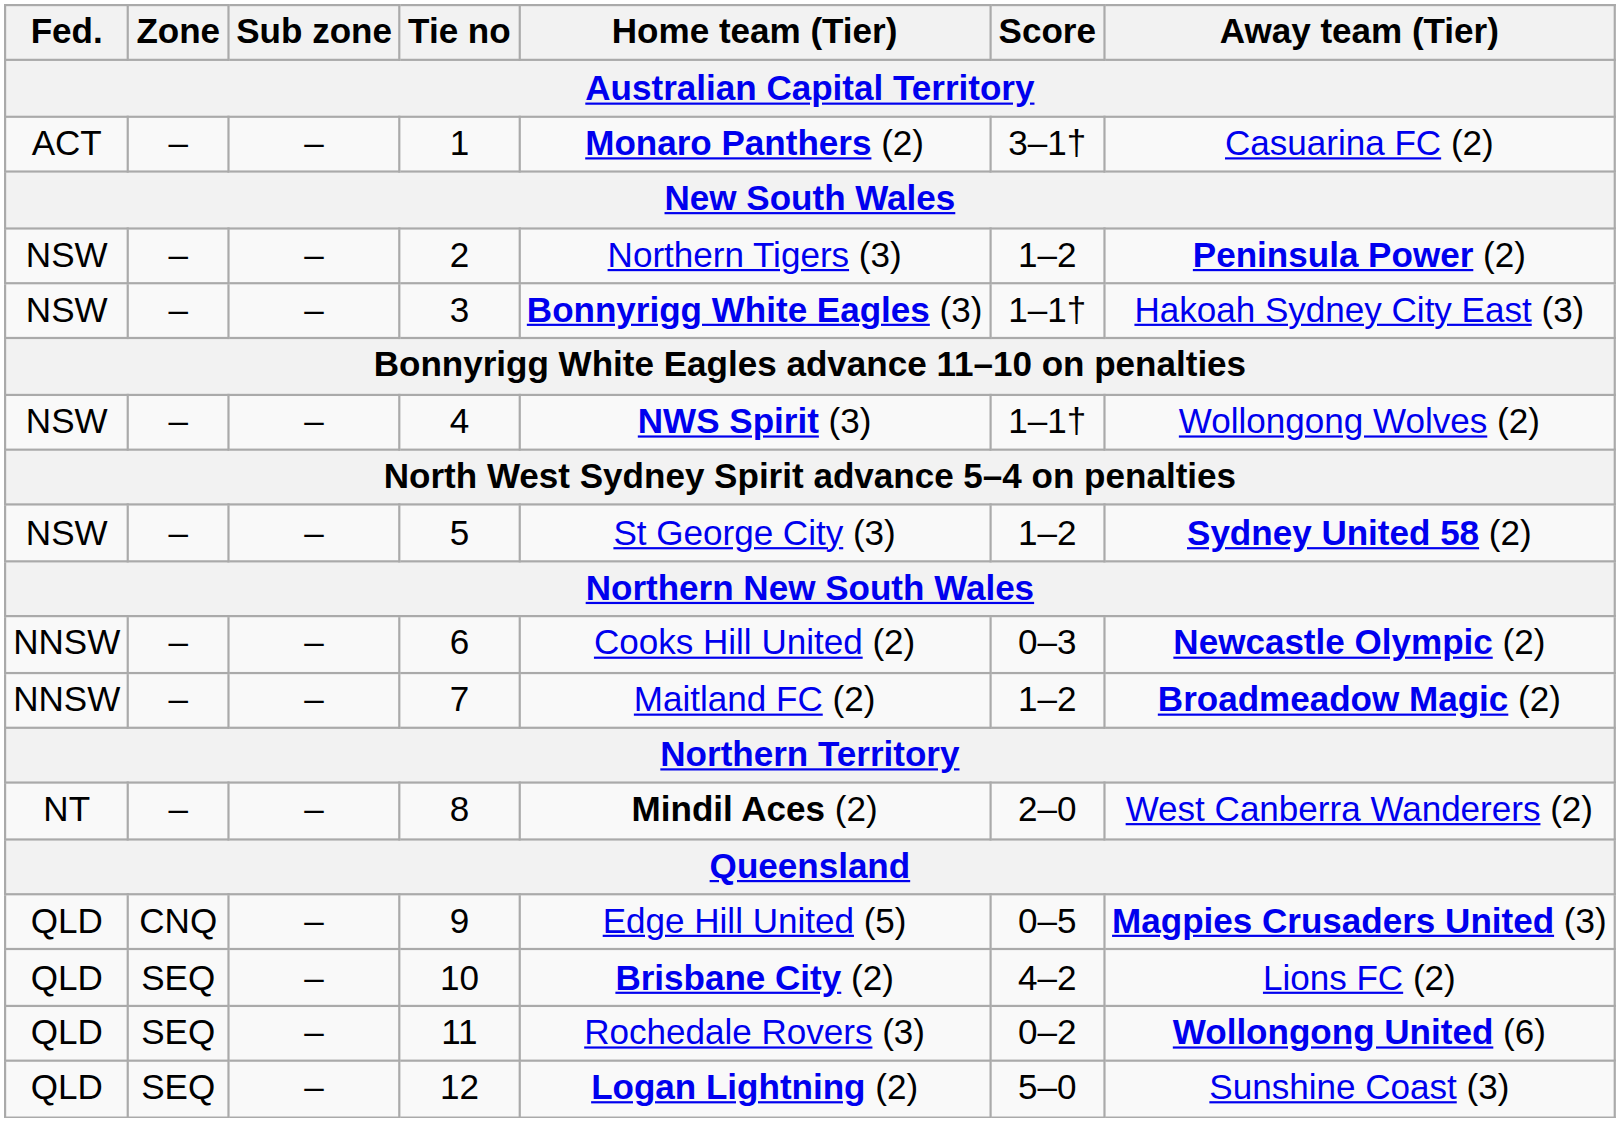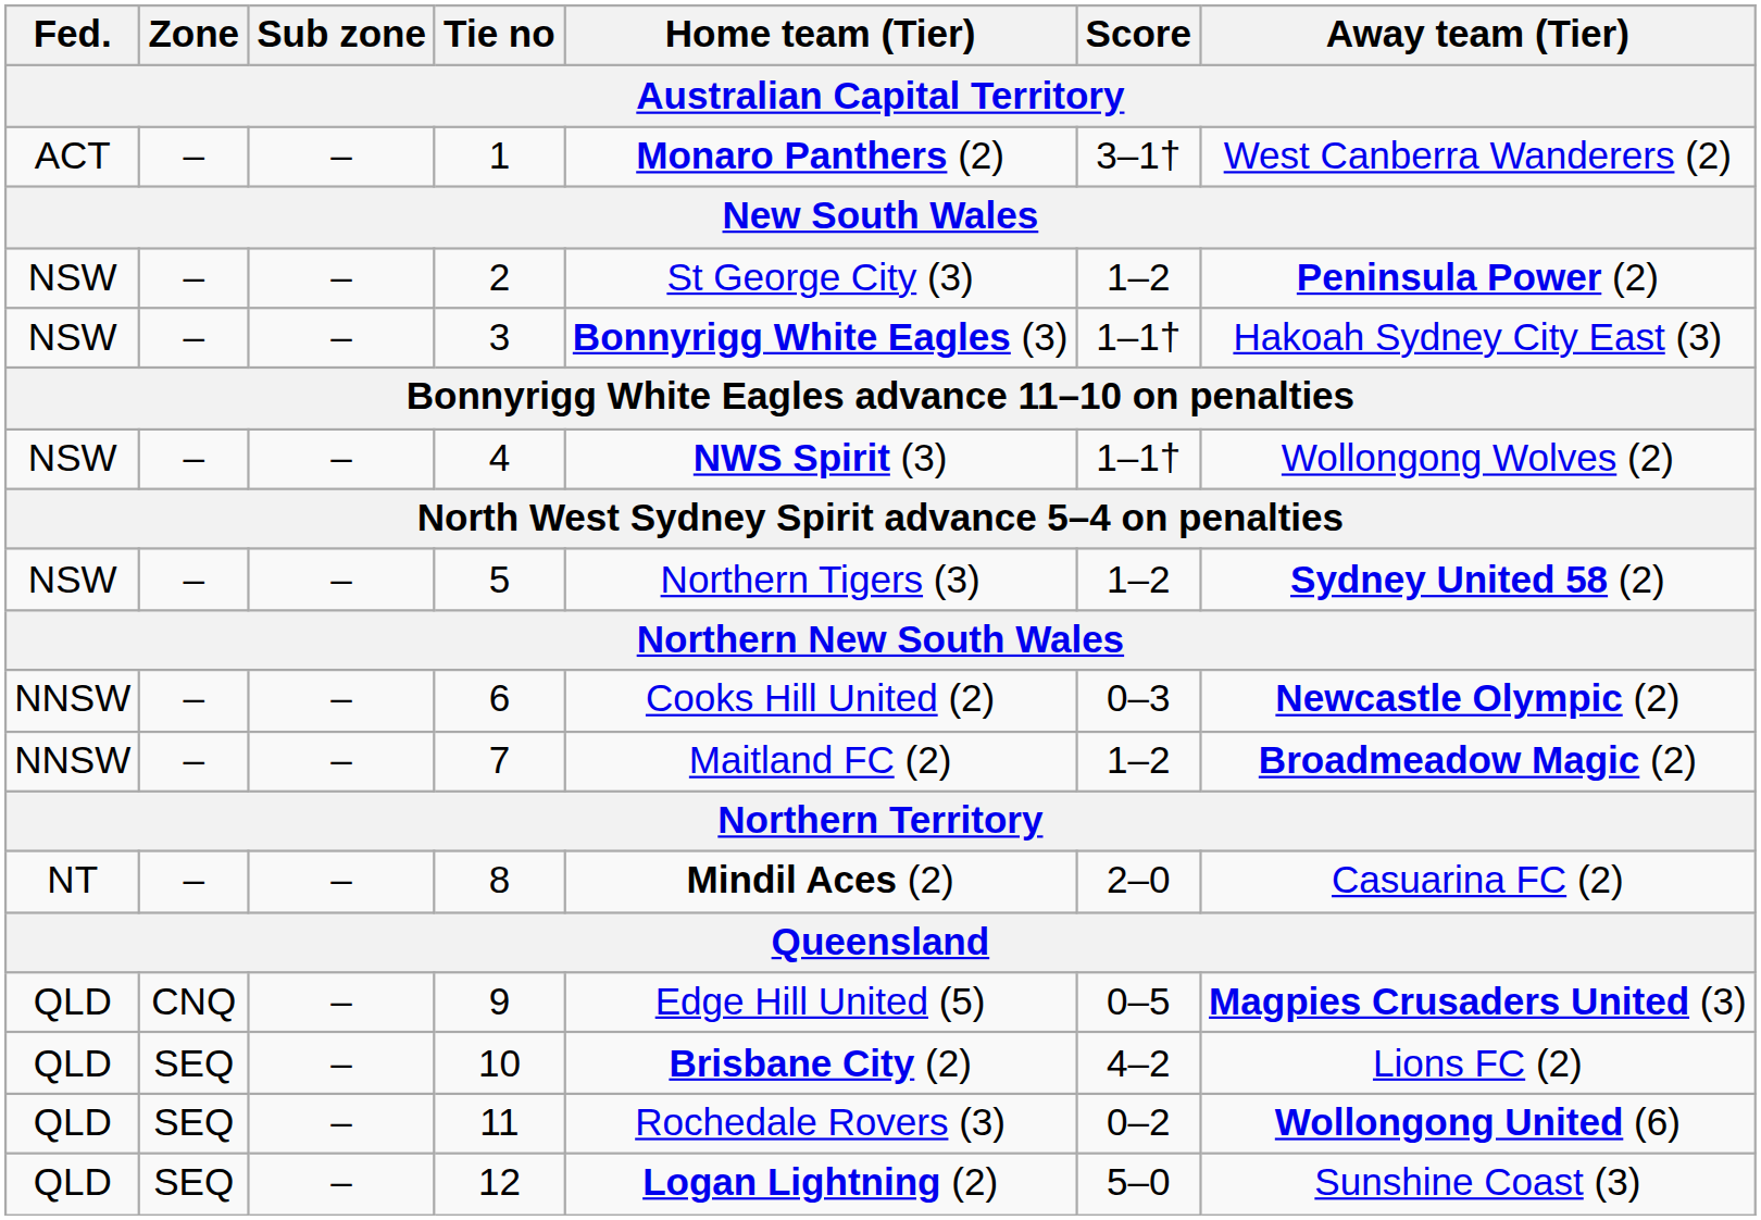 <table class="wikitable" style="text-align:center">
 <tr>
 <th>Fed.</th>
 <th>Zone</th>
 <th>Sub zone</th>
 <th>Tie no</th>
 <th>Home team (Tier)</th>
 <th>Score</th>
 <th>Away team (Tier)</th>
 </tr>
 <tr>
 <th colspan=7><a href='#'>Australian Capital Territory</a></th>
 </tr>
 <tr>
 <td>ACT</td>
 <td>–</td>
 <td>–</td>
 <td>1</td>
 <td><strong><a href='#'>Monaro Panthers</a></strong> (2)</td>
 <td>3–1†</td>
-<td><a href='#'>Casuarina FC</a> (2)</td>
+<td><a href='#'>West Canberra Wanderers</a> (2)</td>
 </tr>
 <tr>
 <th colspan=7><a href='#'>New South Wales</a></th>
 </tr>
 <tr>
 <td>NSW</td>
 <td>–</td>
 <td>–</td>
 <td>2</td>
-<td><a href='#'>Northern Tigers</a> (3)</td>
+<td><a href='#'>St George City</a> (3)</td>
 <td>1–2</td>
 <td><strong><a href='#'>Peninsula Power</a></strong> (2)</td>
 </tr>
 <tr>
 <td>NSW</td>
 <td>–</td>
 <td>–</td>
 <td>3</td>
 <td><strong><a href='#'>Bonnyrigg White Eagles</a></strong> (3)</td>
 <td>1–1†</td>
 <td><a href='#'>Hakoah Sydney City East</a> (3)</td>
 </tr>
 <tr>
 <th colspan=7>Bonnyrigg White Eagles advance 11–10 on penalties</th>
 </tr>
 <tr>
 <td>NSW</td>
 <td>–</td>
 <td>–</td>
 <td>4</td>
 <td><strong><a href='#'>NWS Spirit</a></strong> (3)</td>
 <td>1–1†</td>
 <td><a href='#'>Wollongong Wolves</a> (2)</td>
 </tr>
 <tr>
 <th colspan=7>North West Sydney Spirit advance 5–4 on penalties</th>
 </tr>
 <tr>
 <td>NSW</td>
 <td>–</td>
 <td>–</td>
 <td>5</td>
-<td><a href='#'>St George City</a> (3)</td>
+<td><a href='#'>Northern Tigers</a> (3)</td>
 <td>1–2</td>
 <td><strong><a href='#'>Sydney United 58</a></strong> (2)</td>
 </tr>
 <tr>
 <th colspan=7><a href='#'>Northern New South Wales</a></th>
 </tr>
 <tr>
 <td>NNSW</td>
 <td>–</td>
 <td>–</td>
 <td>6</td>
 <td><a href='#'>Cooks Hill United</a> (2)</td>
 <td>0–3</td>
 <td><strong><a href='#'>Newcastle Olympic</a></strong> (2)</td>
 </tr>
 <tr>
 <td>NNSW</td>
 <td>–</td>
 <td>–</td>
 <td>7</td>
 <td><a href='#'>Maitland FC</a> (2)</td>
 <td>1–2</td>
 <td><strong><a href='#'>Broadmeadow Magic</a></strong> (2)</td>
 </tr>
 <tr>
 <th colspan=7><a href='#'>Northern Territory</a></th>
 </tr>
 <tr>
 <td>NT</td>
 <td>–</td>
 <td>–</td>
 <td>8</td>
 <td><strong>Mindil Aces</strong> (2)</td>
 <td>2–0</td>
-<td><a href='#'>West Canberra Wanderers</a> (2)</td>
+<td><a href='#'>Casuarina FC</a> (2)</td>
 </tr>
 <tr>
 <th colspan=7><a href='#'>Queensland</a></th>
 </tr>
 <tr>
 <td>QLD</td>
 <td>CNQ</td>
 <td>–</td>
 <td>9</td>
 <td><a href='#'>Edge Hill United</a> (5)</td>
 <td>0–5</td>
 <td><strong><a href='#'>Magpies Crusaders United</a></strong> (3)</td>
 </tr>
 <tr>
 <td>QLD</td>
 <td>SEQ</td>
 <td>–</td>
 <td>10</td>
 <td><strong><a href='#'>Brisbane City</a></strong> (2)</td>
 <td>4–2</td>
 <td><a href='#'>Lions FC</a> (2)</td>
 </tr>
 <tr>
 <td>QLD</td>
 <td>SEQ</td>
 <td>–</td>
 <td>11</td>
 <td><a href='#'>Rochedale Rovers</a> (3)</td>
 <td>0–2</td>
 <td><strong><a href='#'>Wollongong United</a></strong> (6)</td>
 </tr>
 <tr>
 <td>QLD</td>
 <td>SEQ</td>
 <td>–</td>
 <td>12</td>
 <td><strong><a href='#'>Logan Lightning</a></strong> (2)</td>
 <td>5–0</td>
 <td><a href='#'>Sunshine Coast</a> (3)</td>
 </tr>
 </table>
